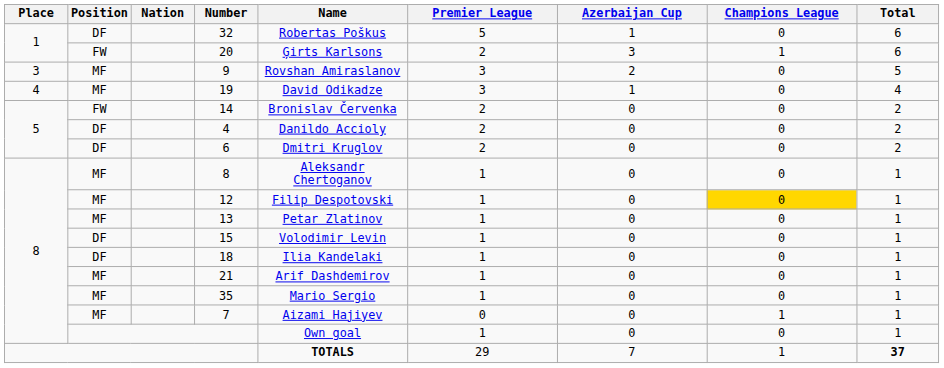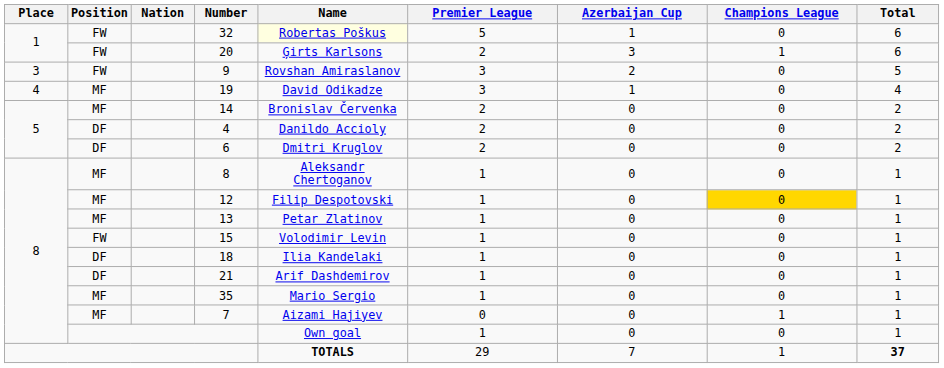 <table class="wikitable" style="font-size: 95%; text-align: center;">
 <tr>
 <th width=60>Place</th>
 <th width=60>Position</th>
 <th width=60>Nation</th>
 <th width=60>Number</th>
 <th width=150>Name</th>
 <th width=150><a href='#'>Premier League</a></th>
 <th width=150><a href='#'>Azerbaijan Cup</a></th>
 <th width=150><a href='#'>Champions League</a></th>
 <th width=80>Total</th>
 </tr>
 <tr>
 <td rowspan="2">1</td>
-<td>DF</td>
+<td>FW</td>
 <td></td>
 <td>32</td>
-<td><a href='#'>Robertas Poškus</a></td>
+<td style="background: lightyellow;"><a href='#'>Robertas Poškus</a></td>
 <td>5</td>
 <td>1</td>
 <td>0</td>
 <td>6</td>
 </tr>
 <tr>
 <td>FW</td>
 <td></td>
 <td>20</td>
 <td><a href='#'>Ģirts Karlsons</a></td>
 <td>2</td>
 <td>3</td>
 <td>1</td>
 <td>6</td>
 </tr>
 <tr>
 <td>3</td>
-<td>MF</td>
+<td>FW</td>
 <td></td>
 <td>9</td>
 <td><a href='#'>Rovshan Amiraslanov</a></td>
 <td>3</td>
 <td>2</td>
 <td>0</td>
 <td>5</td>
 </tr>
 <tr>
 <td>4</td>
 <td>MF</td>
 <td></td>
 <td>19</td>
 <td><a href='#'>David Odikadze</a></td>
 <td>3</td>
 <td>1</td>
 <td>0</td>
 <td>4</td>
 </tr>
 <tr>
 <td rowspan="3">5</td>
-<td>FW</td>
+<td>MF</td>
 <td></td>
 <td>14</td>
 <td><a href='#'>Bronislav Červenka</a></td>
 <td>2</td>
 <td>0</td>
 <td>0</td>
 <td>2</td>
 </tr>
 <tr>
 <td>DF</td>
 <td></td>
 <td>4</td>
 <td><a href='#'>Danildo Accioly</a></td>
 <td>2</td>
 <td>0</td>
 <td>0</td>
 <td>2</td>
 </tr>
 <tr>
 <td>DF</td>
 <td></td>
 <td>6</td>
 <td><a href='#'>Dmitri Kruglov</a></td>
 <td>2</td>
 <td>0</td>
 <td>0</td>
 <td>2</td>
 </tr>
 <tr>
 <td rowspan="9">8</td>
 <td>MF</td>
 <td></td>
 <td>8</td>
 <td><a href='#'>Aleksandr Chertoganov</a></td>
 <td>1</td>
 <td>0</td>
 <td>0</td>
 <td>1</td>
 </tr>
 <tr>
 <td>MF</td>
 <td></td>
 <td>12</td>
 <td><a href='#'>Filip Despotovski</a></td>
 <td>1</td>
 <td>0</td>
 <td style="background: gold;">0</td>
 <td>1</td>
 </tr>
 <tr>
 <td>MF</td>
 <td></td>
 <td>13</td>
 <td><a href='#'>Petar Zlatinov</a></td>
 <td>1</td>
 <td>0</td>
 <td>0</td>
 <td>1</td>
 </tr>
 <tr>
-<td>DF</td>
+<td>FW</td>
 <td></td>
 <td>15</td>
 <td><a href='#'>Volodimir Levin</a></td>
 <td>1</td>
 <td>0</td>
 <td>0</td>
 <td>1</td>
 </tr>
 <tr>
 <td>DF</td>
 <td></td>
 <td>18</td>
 <td><a href='#'>Ilia Kandelaki</a></td>
 <td>1</td>
 <td>0</td>
 <td>0</td>
 <td>1</td>
 </tr>
 <tr>
-<td>MF</td>
+<td>DF</td>
 <td></td>
 <td>21</td>
 <td><a href='#'>Arif Dashdemirov</a></td>
 <td>1</td>
 <td>0</td>
 <td>0</td>
 <td>1</td>
 </tr>
 <tr>
 <td>MF</td>
 <td></td>
 <td>35</td>
 <td><a href='#'>Mario Sergio</a></td>
 <td>1</td>
 <td>0</td>
 <td>0</td>
 <td>1</td>
 </tr>
 <tr>
 <td>MF</td>
 <td></td>
 <td>7</td>
 <td><a href='#'>Aizami Hajiyev</a></td>
 <td>0</td>
 <td>0</td>
 <td>1</td>
 <td>1</td>
 </tr>
 <tr>
 <td colspan="3"></td>
 <td><a href='#'>Own goal</a></td>
 <td>1</td>
 <td>0</td>
 <td>0</td>
 <td>1</td>
 </tr>
 <tr>
 <td colspan="4"></td>
 <td><strong>TOTALS</strong></td>
 <td>29</td>
 <td>7</td>
 <td>1</td>
 <td><strong>37</strong></td>
 </tr>
 </table>
